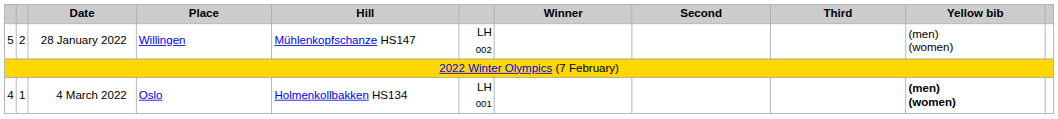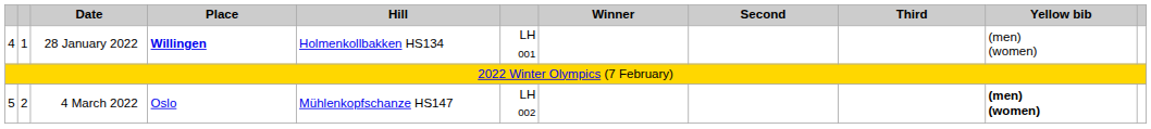 <table class="wikitable plainrowheaders" style="background:#fff; font-size:86%; line-height:16px; border:grey solid 1px; border-collapse:collapse;">
 <tr style="background:#ccc; text-align:center;">
 <th scope="col" style="background:#ccc; width=30 px;"></th>
 <th scope="col" style="background:#ccc; width=10 px;"></th>
 <th scope="col" style="background:#ccc; width:140px;">Date</th>
 <th scope="col" style="background:#ccc; width:180px;">Place</th>
 <th scope="col" style="background:#ccc; width:240px;">Hill</th>
 <th scope="col" style="background:#ccc; width:40px;"></th>
 <th scope="col" style="background:#ccc; width:185px;">Winner</th>
 <th scope="col" style="background:#ccc; width:185px;">Second</th>
 <th scope="col" style="background:#ccc; width:185px;">Third</th>
 <th scope="col" style="background:#ccc; width:185px;">Yellow bib</th>
 <th scope="col" style="background:#ccc; width:5px;"></th>
 </tr>
 <tr>
-<td align=center>5</td>
-<td align=center>2</td>
+<td align=center>4</td>
+<td align=center>1</td>
 <td align=right>28 January 2022  </td>
-<td> <a href='#'>Willingen</a></td>
-<td><a href='#'>Mühlenkopfschanze</a> HS147</td>
-<td align=right>LH <sub>002</sub></td>
+<td><strong> <a href='#'>Willingen</a></strong></td>
+<td><a href='#'>Holmenkollbakken</a> HS134</td>
+<td align=right>LH <sub>001</sub></td>
 <td></td>
 <td></td>
 <td></td>
 <td> (men)<br> (women)</td>
 <td></td>
 </tr>
 <tr style="background:gold">
 <td colspan=11 align=center><a href='#'>2022 Winter Olympics</a> (7 February)</td>
 </tr>
 <tr>
-<td align=center>4</td>
-<td align=center>1</td>
+<td align=center>5</td>
+<td align=center>2</td>
 <td align=right>4 March 2022  </td>
 <td> <a href='#'>Oslo</a></td>
-<td><a href='#'>Holmenkollbakken</a> HS134</td>
-<td align=right>LH <sub>001</sub></td>
+<td><a href='#'>Mühlenkopfschanze</a> HS147</td>
+<td align=right>LH <sub>002</sub></td>
 <td></td>
 <td></td>
 <td></td>
 <td><strong> (men)<br> (women)</strong></td>
 <td></td>
 </tr>
 </table>
